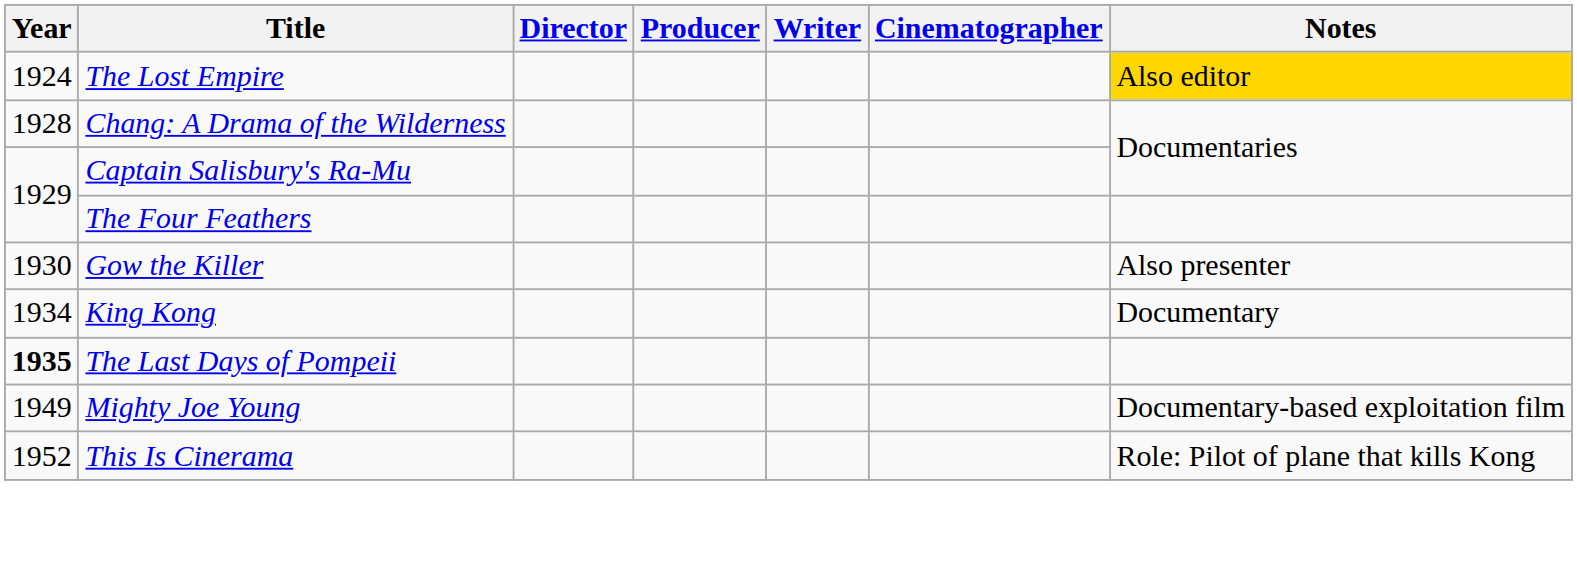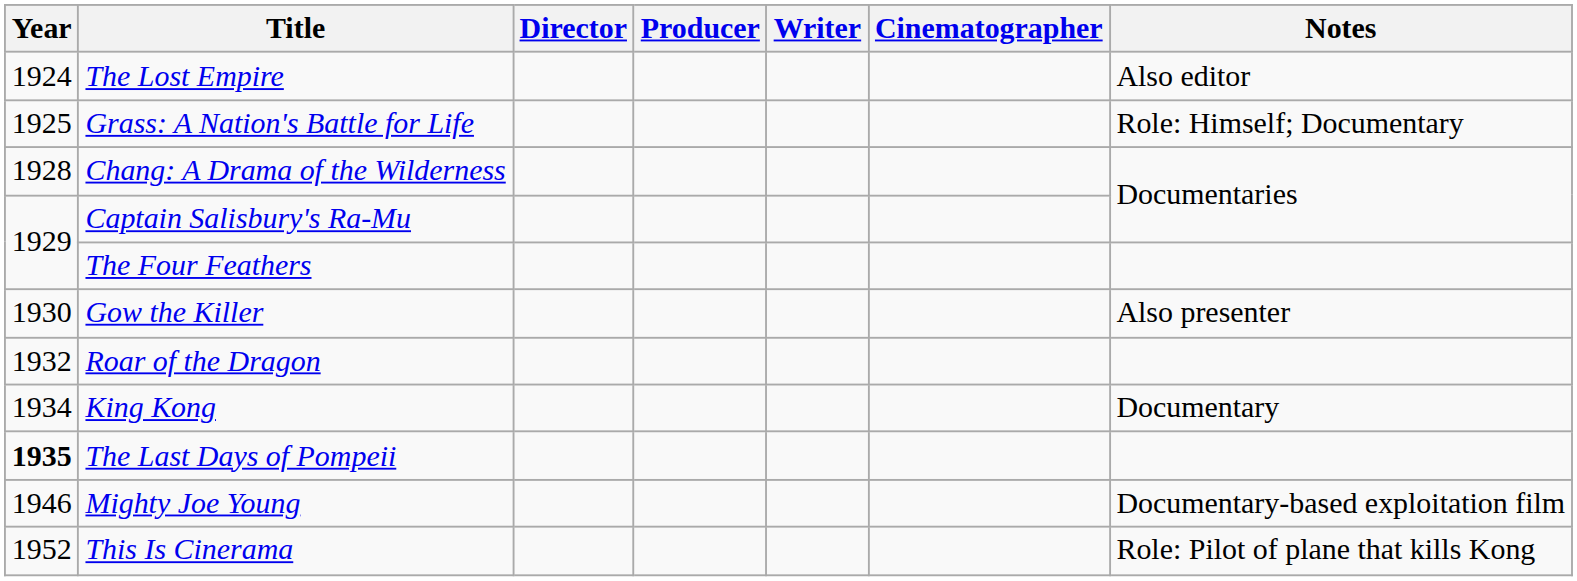 <table class="wikitable sortable">
 <tr>
 <th>Year</th>
 <th>Title</th>
 <th><a href='#'>Director</a></th>
 <th><a href='#'>Producer</a></th>
 <th><a href='#'>Writer</a></th>
 <th><a href='#'>Cinematographer</a></th>
 <th>Notes</th>
 </tr>
 <tr>
 <td>1924</td>
 <td><em><a href='#'>The Lost Empire</a></em></td>
 <td></td>
 <td></td>
 <td></td>
 <td></td>
-<td style="background: gold;">Also editor</td>
+<td>Also editor</td>
+</tr>
+<tr>
+<td>1925</td>
+<td><em><a href='#'>Grass: A Nation's Battle for Life</a></em></td>
+<td></td>
+<td></td>
+<td></td>
+<td></td>
+<td>Role: Himself; Documentary</td>
 </tr>
 <tr>
 <td>1928</td>
 <td><em><a href='#'>Chang: A Drama of the Wilderness</a></em></td>
 <td></td>
 <td></td>
 <td></td>
 <td></td>
 <td rowspan="2">Documentaries</td>
 </tr>
 <tr>
 <td rowspan="2">1929</td>
 <td><em><a href='#'>Captain Salisbury's Ra-Mu</a></em></td>
 <td></td>
 <td></td>
 <td></td>
 <td></td>
 </tr>
 <tr>
 <td><em><a href='#'>The Four Feathers</a></em></td>
 <td></td>
 <td></td>
 <td></td>
 <td></td>
 <td></td>
 </tr>
 <tr>
 <td>1930</td>
 <td><em><a href='#'>Gow the Killer</a></em></td>
 <td></td>
 <td></td>
 <td></td>
 <td></td>
 <td>Also presenter</td>
 </tr>
 <tr>
+<td>1932</td>
+<td><em><a href='#'>Roar of the Dragon</a></em></td>
+<td></td>
+<td></td>
+<td></td>
+<td></td>
+<td></td>
+</tr>
+<tr>
 <td>1934</td>
 <td><em><a href='#'>King Kong</a></em></td>
 <td></td>
 <td></td>
 <td></td>
 <td></td>
 <td>Documentary</td>
 </tr>
 <tr>
 <td><strong>1935</strong></td>
 <td><em><a href='#'>The Last Days of Pompeii</a></em></td>
 <td></td>
 <td></td>
 <td></td>
 <td></td>
 <td></td>
 </tr>
 <tr>
-<td>1949</td>
+<td>1946</td>
 <td><em><a href='#'>Mighty Joe Young</a></em></td>
 <td></td>
 <td></td>
 <td></td>
 <td></td>
 <td>Documentary-based exploitation film</td>
 </tr>
 <tr>
 <td>1952</td>
 <td><em><a href='#'>This Is Cinerama</a></em></td>
 <td></td>
 <td></td>
 <td></td>
 <td></td>
 <td>Role: Pilot of plane that kills Kong</td>
 </tr>
 </table>
